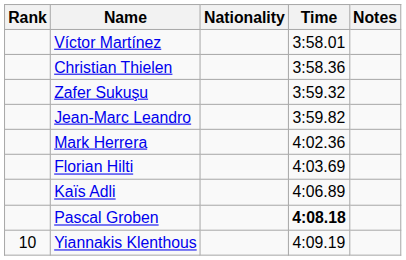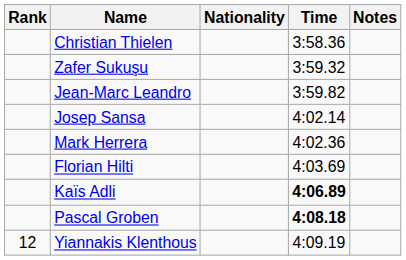 <table class="wikitable sortable" style="text-align:center; font-size:95%">
 <tr>
 <th>Rank</th>
 <th>Name</th>
 <th>Nationality</th>
 <th>Time</th>
 <th>Notes</th>
-</tr>
-<tr>
-<td></td>
-<td align=left><a href='#'>Víctor Martínez</a></td>
-<td align=left></td>
-<td>3:58.01</td>
-<td></td>
 </tr>
 <tr>
 <td></td>
 <td align=left><a href='#'>Christian Thielen</a></td>
 <td align=left></td>
 <td>3:58.36</td>
 <td></td>
 </tr>
 <tr>
 <td></td>
 <td align=left><a href='#'>Zafer Sukuşu</a></td>
 <td align=left></td>
 <td>3:59.32</td>
 <td></td>
 </tr>
 <tr>
 <td></td>
 <td align=left><a href='#'>Jean-Marc Leandro</a></td>
 <td align=left></td>
 <td>3:59.82</td>
 <td></td>
 </tr>
 <tr>
 <td></td>
+<td align=left><a href='#'>Josep Sansa</a></td>
+<td align=left></td>
+<td>4:02.14</td>
+<td></td>
+</tr>
+<tr>
+<td></td>
 <td align=left><a href='#'>Mark Herrera</a></td>
 <td align=left></td>
 <td>4:02.36</td>
 <td></td>
 </tr>
 <tr>
 <td></td>
 <td align=left><a href='#'>Florian Hilti</a></td>
 <td align=left></td>
 <td>4:03.69</td>
 <td></td>
 </tr>
 <tr>
 <td></td>
 <td align=left><a href='#'>Kaïs Adli</a></td>
 <td align=left></td>
-<td>4:06.89</td>
+<td><strong>4:06.89</strong></td>
 <td></td>
 </tr>
 <tr>
 <td></td>
 <td align=left><a href='#'>Pascal Groben</a></td>
 <td align=left></td>
 <td><strong>4:08.18</strong></td>
 <td></td>
 </tr>
 <tr>
-<td>10</td>
+<td>12</td>
 <td align=left><a href='#'>Yiannakis Klenthous</a></td>
 <td align=left></td>
 <td>4:09.19</td>
 <td></td>
 </tr>
 </table>
